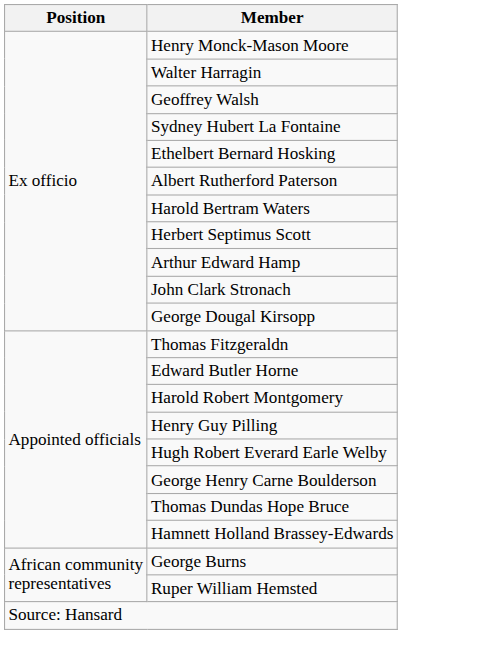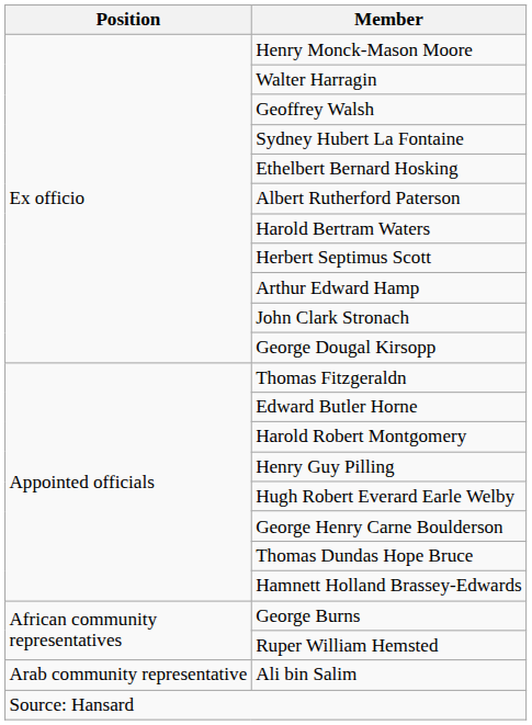 <table class=wikitable>
 <tr>
 <th>Position</th>
 <th>Member</th>
 </tr>
 <tr>
 <td rowspan=11>Ex officio</td>
 <td>Henry Monck-Mason Moore</td>
 </tr>
 <tr>
 <td>Walter Harragin</td>
 </tr>
 <tr>
 <td>Geoffrey Walsh</td>
 </tr>
 <tr>
 <td>Sydney Hubert La Fontaine</td>
 </tr>
 <tr>
 <td>Ethelbert Bernard Hosking</td>
 </tr>
 <tr>
 <td>Albert Rutherford Paterson</td>
 </tr>
 <tr>
 <td>Harold Bertram Waters</td>
 </tr>
 <tr>
 <td>Herbert Septimus Scott</td>
 </tr>
 <tr>
 <td>Arthur Edward Hamp</td>
 </tr>
 <tr>
 <td>John Clark Stronach</td>
 </tr>
 <tr>
 <td>George Dougal Kirsopp</td>
 </tr>
 <tr>
 <td rowspan=8>Appointed officials</td>
 <td>Thomas Fitzgeraldn</td>
 </tr>
 <tr>
 <td>Edward Butler Horne</td>
 </tr>
 <tr>
 <td>Harold Robert Montgomery</td>
 </tr>
 <tr>
 <td>Henry Guy Pilling</td>
 </tr>
 <tr>
 <td>Hugh Robert Everard Earle Welby</td>
 </tr>
 <tr>
 <td>George Henry Carne Boulderson</td>
 </tr>
 <tr>
 <td>Thomas Dundas Hope Bruce</td>
 </tr>
 <tr>
 <td>Hamnett Holland Brassey-Edwards</td>
 </tr>
 <tr>
 <td rowspan=2>African community<br>representatives</td>
 <td>George Burns</td>
 </tr>
 <tr>
 <td>Ruper William Hemsted</td>
 </tr>
 <tr>
+<td>Arab community representative</td>
+<td>Ali bin Salim</td>
+</tr>
+<tr>
 <td colspan=2>Source: Hansard</td>
 </tr>
 </table>
